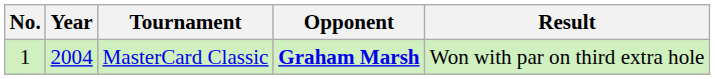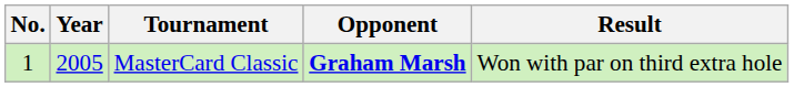 <table class="wikitable" style="font-size:95%;">
 <tr>
 <th>No.</th>
 <th>Year</th>
 <th>Tournament</th>
 <th>Opponent</th>
 <th>Result</th>
 </tr>
 <tr style="background:#D0F0C0;">
 <td align=center>1</td>
-<td><a href='#'>2004</a></td>
+<td><a href='#'>2005</a></td>
 <td><a href='#'>MasterCard Classic</a></td>
 <td><strong> <a href='#'>Graham Marsh</a></strong></td>
 <td>Won with par on third extra hole</td>
 </tr>
 </table>
